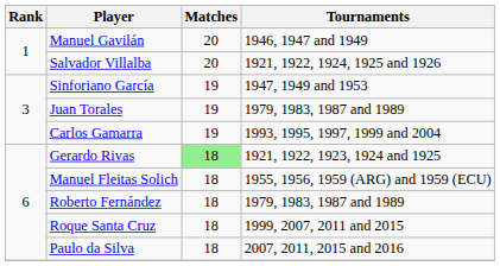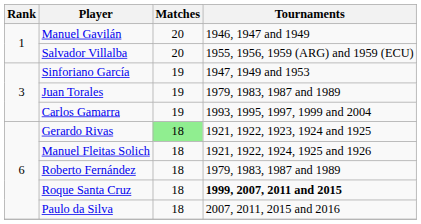 <table class="wikitable" style="text-align: left;">
 <tr>
 <th>Rank</th>
 <th>Player</th>
 <th>Matches</th>
 <th>Tournaments</th>
 </tr>
 <tr>
 <td rowspan=2 align=center>1</td>
 <td><a href='#'>Manuel Gavilán</a></td>
 <td align=center>20</td>
 <td>1946, 1947 and 1949</td>
 </tr>
 <tr>
 <td><a href='#'>Salvador Villalba</a></td>
 <td align=center>20</td>
-<td>1921, 1922, 1924, 1925 and 1926</td>
+<td>1955, 1956, 1959 (ARG) and 1959 (ECU)</td>
 </tr>
 <tr>
 <td rowspan=3 align=center>3</td>
 <td><a href='#'>Sinforiano García</a></td>
 <td align=center>19</td>
 <td>1947, 1949 and 1953</td>
 </tr>
 <tr>
 <td><a href='#'>Juan Torales</a></td>
 <td align=center>19</td>
 <td>1979, 1983, 1987 and 1989</td>
 </tr>
 <tr>
 <td><a href='#'>Carlos Gamarra</a></td>
 <td align=center>19</td>
 <td>1993, 1995, 1997, 1999 and 2004</td>
 </tr>
 <tr>
 <td rowspan=5 align=center>6</td>
 <td><a href='#'>Gerardo Rivas</a></td>
 <td align=center style="background: lightgreen;">18</td>
 <td>1921, 1922, 1923, 1924 and 1925</td>
 </tr>
 <tr>
 <td><a href='#'>Manuel Fleitas Solich</a></td>
 <td align=center>18</td>
-<td>1955, 1956, 1959 (ARG) and 1959 (ECU)</td>
+<td>1921, 1922, 1924, 1925 and 1926</td>
 </tr>
 <tr>
 <td><a href='#'>Roberto Fernández</a></td>
 <td align=center>18</td>
 <td>1979, 1983, 1987 and 1989</td>
 </tr>
 <tr>
 <td><a href='#'>Roque Santa Cruz</a></td>
 <td align=center>18</td>
-<td>1999, 2007, 2011 and 2015</td>
+<td><strong>1999, 2007, 2011 and 2015</strong></td>
 </tr>
 <tr>
 <td><a href='#'>Paulo da Silva</a></td>
 <td align=center>18</td>
 <td>2007, 2011, 2015 and 2016</td>
 </tr>
 <tr>
 </tr>
 </table>
